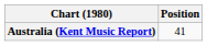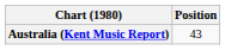 <table class="wikitable sortable plainrowheaders" style="text-align:center">
 <tr>
 <th>Chart (1980)</th>
 <th>Position</th>
 </tr>
 <tr>
 <th scope="row">Australia (<a href='#'>Kent Music Report</a>)</th>
-<td>41</td>
+<td>43</td>
 </tr>
 </table>
